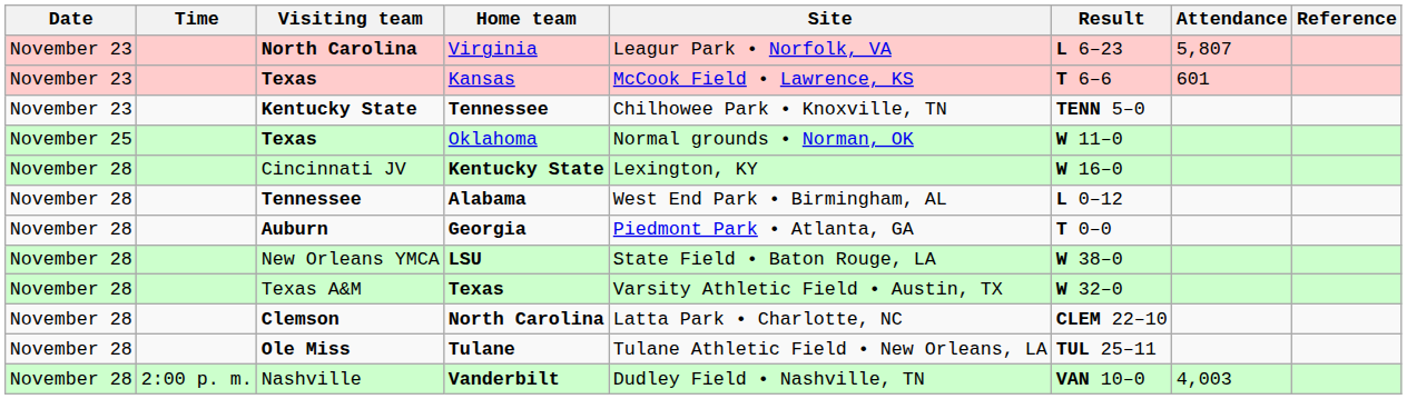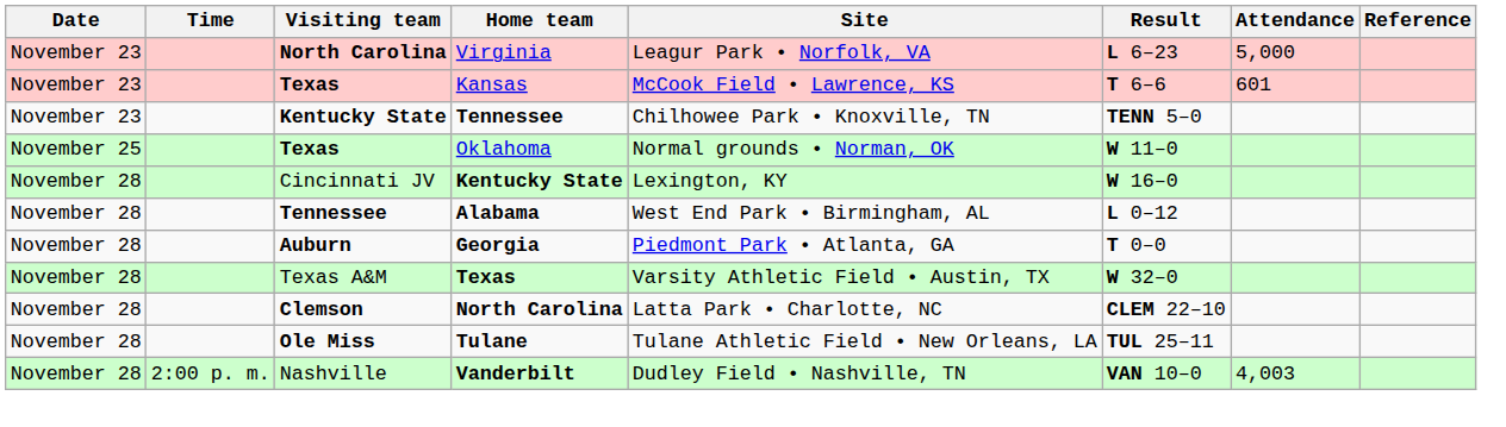 <table class="wikitable" style="font-size:95%;">
 <tr>
 <th>Date</th>
 <th>Time</th>
 <th>Visiting team</th>
 <th>Home team</th>
 <th>Site</th>
 <th>Result</th>
 <th>Attendance</th>
 <th class="unsortable">Reference</th>
 </tr>
 <tr bgcolor=ffcccc>
 <td>November 23</td>
 <td></td>
 <td><strong>North Carolina</strong></td>
 <td><a href='#'>Virginia</a></td>
 <td>Leagur Park • <a href='#'>Norfolk, VA</a></td>
 <td><strong>L</strong> 6–23</td>
-<td>5,807</td>
+<td>5,000</td>
 <td></td>
 </tr>
 <tr bgcolor=ffcccc>
 <td>November 23</td>
 <td></td>
 <td><strong>Texas</strong></td>
 <td><a href='#'>Kansas</a></td>
 <td><a href='#'>McCook Field</a> • <a href='#'>Lawrence, KS</a></td>
 <td><strong>T</strong> 6–6</td>
 <td>601</td>
 <td></td>
 </tr>
 <tr bgcolor=>
 <td>November 23</td>
 <td></td>
 <td><strong>Kentucky State</strong></td>
 <td><strong>Tennessee</strong></td>
 <td>Chilhowee Park • Knoxville, TN</td>
 <td><strong>TENN</strong> 5–0</td>
 <td></td>
 <td></td>
 </tr>
 <tr bgcolor=ccffcc>
 <td>November 25</td>
 <td></td>
 <td><strong>Texas</strong></td>
 <td><a href='#'>Oklahoma</a></td>
 <td>Normal grounds • <a href='#'>Norman, OK</a></td>
 <td><strong>W</strong> 11–0</td>
 <td></td>
 <td></td>
 </tr>
 <tr bgcolor=ccffcc>
 <td>November 28</td>
 <td></td>
 <td>Cincinnati JV</td>
 <td><strong>Kentucky State</strong></td>
 <td>Lexington, KY</td>
 <td><strong>W</strong> 16–0</td>
 <td></td>
 <td></td>
 </tr>
 <tr bgcolor=>
 <td>November 28</td>
 <td></td>
 <td><strong>Tennessee</strong></td>
 <td><strong>Alabama</strong></td>
 <td>West End Park • Birmingham, AL</td>
 <td><strong>L</strong> 0–12</td>
 <td></td>
 <td></td>
 </tr>
 <tr bgcolor=>
 <td>November 28</td>
 <td></td>
 <td><strong>Auburn</strong></td>
 <td><strong>Georgia</strong></td>
 <td><a href='#'>Piedmont Park</a> • Atlanta, GA</td>
 <td><strong>T</strong> 0–0</td>
 <td></td>
 <td></td>
 </tr>
 <tr bgcolor=ccffcc>
 <td>November 28</td>
 <td></td>
-<td>New Orleans YMCA</td>
-<td><strong>LSU</strong></td>
-<td>State Field • Baton Rouge, LA</td>
-<td><strong>W</strong> 38–0</td>
-<td></td>
-<td></td>
-</tr>
-<tr bgcolor=ccffcc>
-<td>November 28</td>
-<td></td>
 <td>Texas A&M</td>
 <td><strong>Texas</strong></td>
 <td>Varsity Athletic Field • Austin, TX</td>
 <td><strong>W</strong> 32–0</td>
 <td></td>
 <td></td>
 </tr>
 <tr bgcolor=>
 <td>November 28</td>
 <td></td>
 <td><strong>Clemson</strong></td>
 <td><strong>North Carolina</strong></td>
 <td>Latta Park • Charlotte, NC</td>
 <td><strong>CLEM</strong> 22–10</td>
 <td></td>
 <td></td>
 </tr>
 <tr bgcolor=>
 <td>November 28</td>
 <td></td>
 <td><strong>Ole Miss</strong></td>
 <td><strong>Tulane</strong></td>
 <td>Tulane Athletic Field • New Orleans, LA</td>
 <td><strong>TUL</strong> 25–11</td>
 <td></td>
 <td></td>
 </tr>
 <tr bgcolor=ccffcc>
 <td>November 28</td>
 <td>2:00 p. m.</td>
 <td>Nashville</td>
 <td><strong>Vanderbilt</strong></td>
 <td>Dudley Field • Nashville, TN</td>
 <td><strong>VAN</strong> 10–0</td>
 <td>4,003</td>
 <td></td>
 </tr>
 </table>
